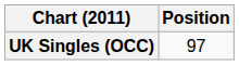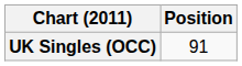 <table class="wikitable plainrowheaders" style="text-align:center">
 <tr>
 <th>Chart (2011)</th>
 <th>Position</th>
 </tr>
 <tr>
 <th scope="row">UK Singles (OCC)</th>
-<td>97</td>
+<td>91</td>
 </tr>
 </table>
